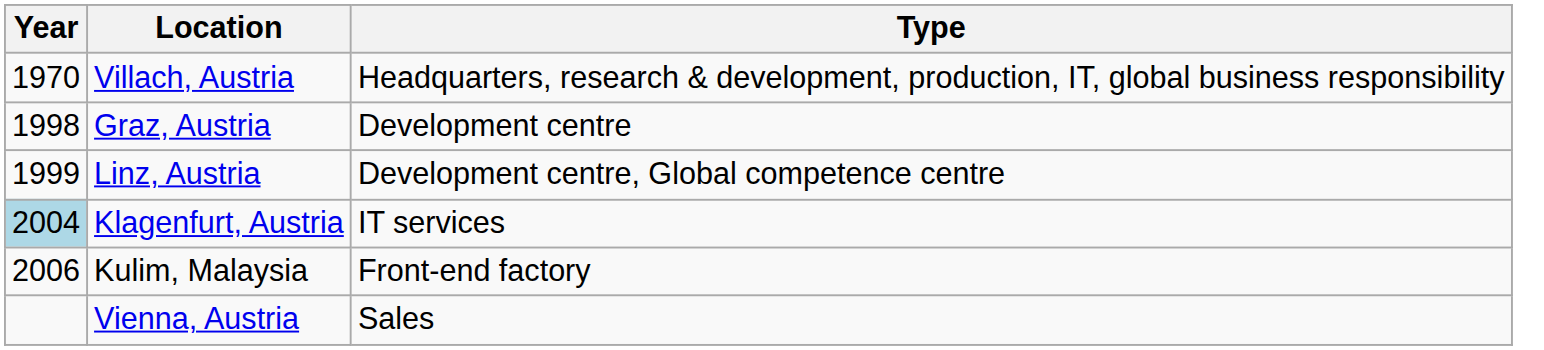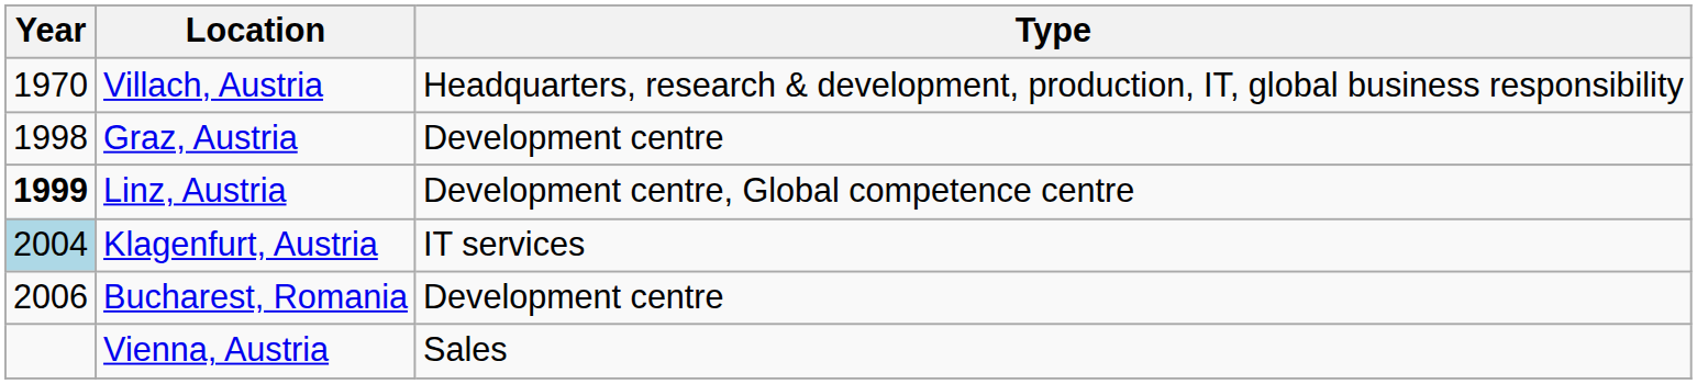 <table class="wikitable">
 <tr>
 <th>Year</th>
 <th>Location</th>
 <th>Type</th>
 </tr>
 <tr>
 <td>1970</td>
 <td><a href='#'>Villach, Austria</a></td>
 <td>Headquarters, research & development, production, IT, global business responsibility</td>
 </tr>
 <tr>
 <td>1998</td>
 <td><a href='#'>Graz, Austria</a></td>
 <td>Development centre</td>
 </tr>
 <tr>
-<td>1999</td>
+<td><strong>1999</strong></td>
 <td><a href='#'>Linz, Austria</a></td>
 <td>Development centre, Global competence centre</td>
 </tr>
 <tr>
 <td style="background: lightblue;">2004</td>
 <td><a href='#'>Klagenfurt, Austria</a></td>
 <td>IT services</td>
 </tr>
 <tr>
 <td>2006</td>
-<td>Kulim, Malaysia</td>
-<td>Front-end factory</td>
+<td><a href='#'>Bucharest, Romania</a></td>
+<td>Development centre</td>
 </tr>
 <tr>
 <td></td>
 <td><a href='#'>Vienna, Austria</a></td>
 <td>Sales</td>
 </tr>
 </table>
